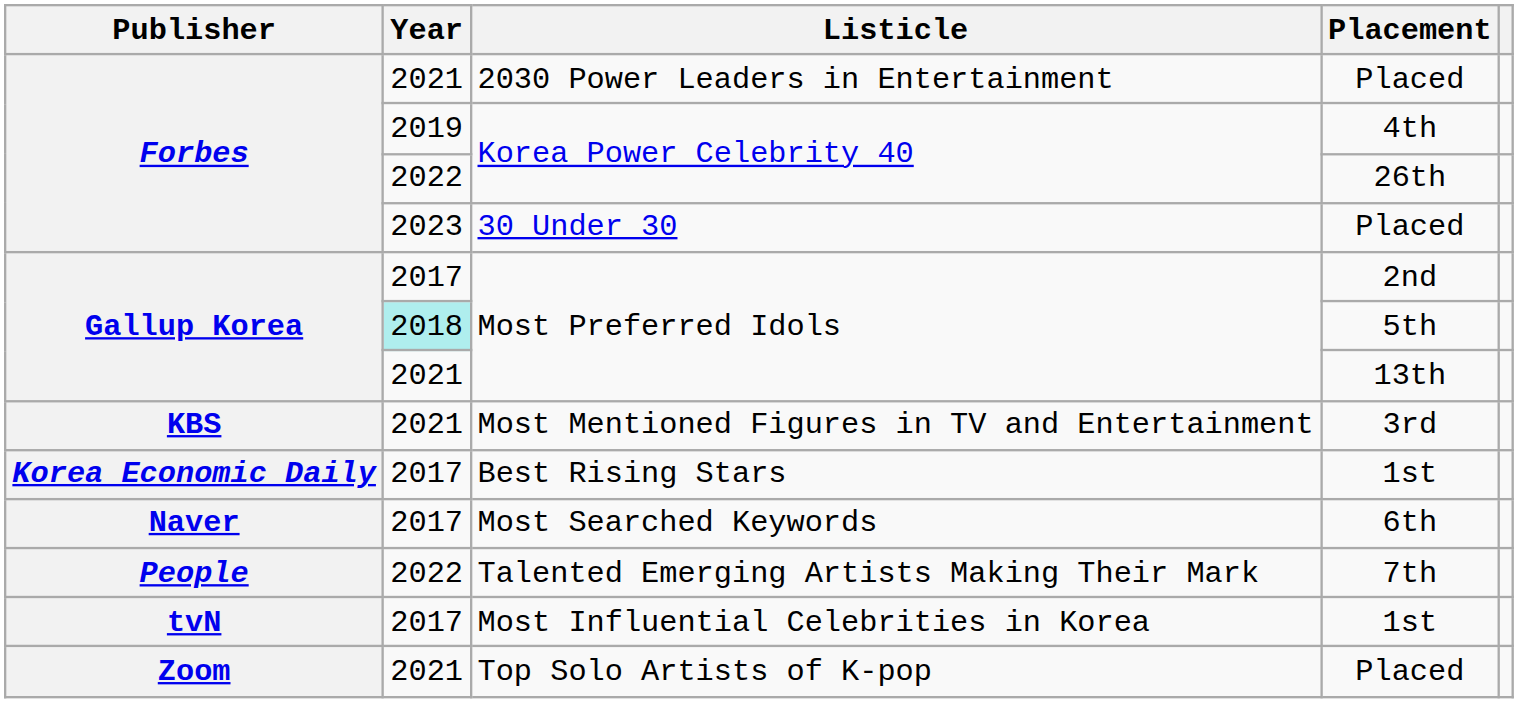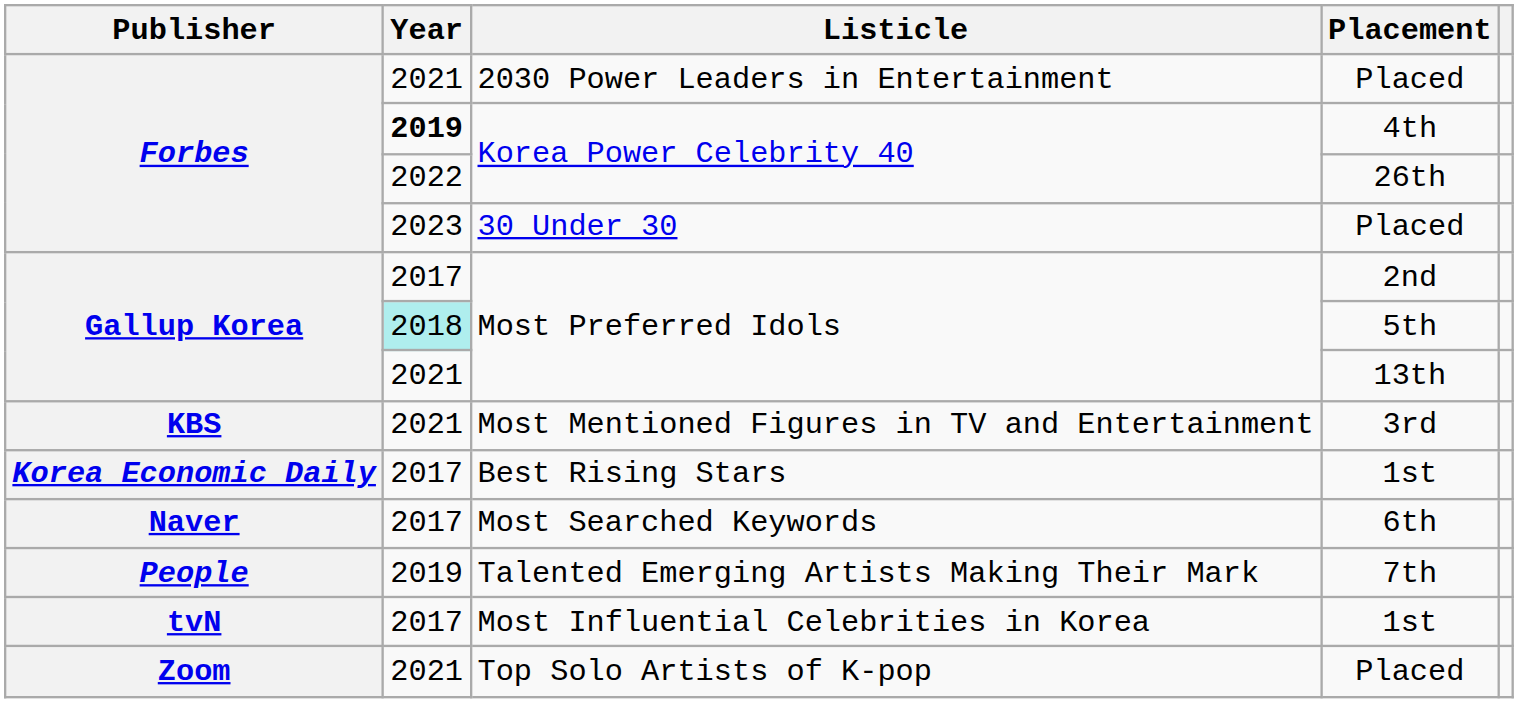 <table class="wikitable plainrowheaders sortable" style="margin-right: 0">
 <tr>
 <th scope="col">Publisher</th>
 <th scope="col">Year</th>
 <th scope="col">Listicle</th>
 <th scope="col">Placement</th>
 <th scope="col" class="unsortable"></th>
 </tr>
 <tr>
 <th scope="row" rowspan="4"><em><a href='#'>Forbes</a></em></th>
 <td>2021</td>
 <td>2030 Power Leaders in Entertainment</td>
 <td style="text-align:center;">Placed</td>
 <td style="text-align:center;"></td>
 </tr>
 <tr>
-<td>2019</td>
+<td><strong>2019</strong></td>
 <td rowspan="2"><a href='#'>Korea Power Celebrity 40</a></td>
 <td style="text-align:center;">4th</td>
 <td style="text-align:center;"></td>
 </tr>
 <tr>
 <td>2022</td>
 <td style="text-align:center;">26th</td>
 <td style="text-align:center;"></td>
 </tr>
 <tr>
 <td>2023</td>
 <td><a href='#'>30 Under 30</a></td>
 <td style="text-align:center;">Placed</td>
 <td style="text-align:center;"></td>
 </tr>
 <tr>
 <th scope="row" rowspan="3"><a href='#'>Gallup Korea</a></th>
 <td>2017</td>
 <td rowspan="3">Most Preferred Idols</td>
 <td style="text-align:center;">2nd</td>
 <td style="text-align:center;"></td>
 </tr>
 <tr>
 <td style="background: paleturquoise;">2018</td>
 <td style="text-align:center;">5th</td>
 <td style="text-align:center;"></td>
 </tr>
 <tr>
 <td>2021</td>
 <td style="text-align:center;">13th</td>
 <td style="text-align:center;"></td>
 </tr>
 <tr>
 <th scope="row"><a href='#'>KBS</a></th>
 <td>2021</td>
 <td>Most Mentioned Figures in TV and Entertainment</td>
 <td style="text-align:center;">3rd</td>
 <td style="text-align:center;"></td>
 </tr>
 <tr>
 <th scope="row"><em><a href='#'>Korea Economic Daily</a></em></th>
 <td>2017</td>
 <td>Best Rising Stars</td>
 <td style="text-align:center;">1st</td>
 <td style="text-align:center;"></td>
 </tr>
 <tr>
 <th scope="row"><a href='#'>Naver</a></th>
 <td>2017</td>
 <td>Most Searched Keywords</td>
 <td style="text-align:center;">6th</td>
 <td style="text-align:center;"></td>
 </tr>
 <tr>
 <th scope="row"><em><a href='#'>People</a></em></th>
-<td>2022</td>
+<td>2019</td>
 <td>Talented Emerging Artists Making Their Mark</td>
 <td style="text-align:center;">7th</td>
 <td style="text-align:center;"></td>
 </tr>
 <tr>
 <th scope="row"><a href='#'>tvN</a></th>
 <td>2017</td>
 <td>Most Influential Celebrities in Korea</td>
 <td style="text-align:center;">1st</td>
 <td style="text-align:center;"></td>
 </tr>
 <tr>
 <th scope="row"><a href='#'>Zoom</a></th>
 <td>2021</td>
 <td>Top Solo Artists of K-pop</td>
 <td style="text-align:center;">Placed</td>
 <td style="text-align:center;"></td>
 </tr>
 </table>
